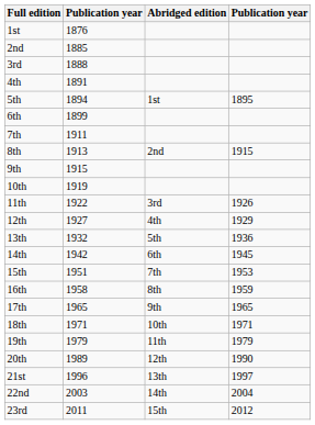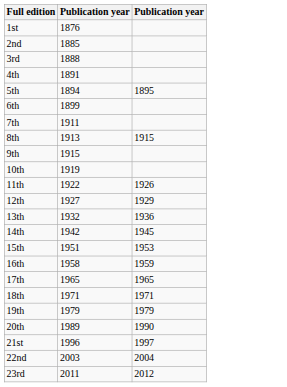 <table class="wikitable">
 <tr>
 <th>Full edition</th>
 <th>Publication year</th>
-<th>Abridged edition</th>
 <th>Publication year</th>
 </tr>
 <tr>
 <td>1st</td>
 <td>1876</td>
 <td></td>
-<td></td>
 </tr>
 <tr>
 <td>2nd</td>
 <td>1885</td>
-<td></td>
 <td></td>
 </tr>
 <tr>
 <td>3rd</td>
 <td>1888</td>
 <td></td>
-<td></td>
 </tr>
 <tr>
 <td>4th</td>
 <td>1891</td>
 <td></td>
-<td></td>
 </tr>
 <tr>
 <td>5th</td>
 <td>1894</td>
-<td>1st</td>
 <td>1895</td>
 </tr>
 <tr>
 <td>6th</td>
 <td>1899</td>
 <td></td>
-<td></td>
 </tr>
 <tr>
 <td>7th</td>
 <td>1911</td>
 <td></td>
-<td></td>
 </tr>
 <tr>
 <td>8th</td>
 <td>1913</td>
-<td>2nd</td>
 <td>1915</td>
 </tr>
 <tr>
 <td>9th</td>
 <td>1915</td>
 <td></td>
-<td></td>
 </tr>
 <tr>
 <td>10th</td>
 <td>1919</td>
 <td></td>
-<td></td>
 </tr>
 <tr>
 <td>11th</td>
 <td>1922</td>
-<td>3rd</td>
 <td>1926</td>
 </tr>
 <tr>
 <td>12th</td>
 <td>1927</td>
-<td>4th</td>
 <td>1929</td>
 </tr>
 <tr>
 <td>13th</td>
 <td>1932</td>
-<td>5th</td>
 <td>1936</td>
 </tr>
 <tr>
 <td>14th</td>
 <td>1942</td>
-<td>6th</td>
 <td>1945</td>
 </tr>
 <tr>
 <td>15th</td>
 <td>1951</td>
-<td>7th</td>
 <td>1953</td>
 </tr>
 <tr>
 <td>16th</td>
 <td>1958</td>
-<td>8th</td>
 <td>1959</td>
 </tr>
 <tr>
 <td>17th</td>
 <td>1965</td>
-<td>9th</td>
 <td>1965</td>
 </tr>
 <tr>
 <td>18th</td>
 <td>1971</td>
-<td>10th</td>
 <td>1971</td>
 </tr>
 <tr>
 <td>19th</td>
 <td>1979</td>
-<td>11th</td>
 <td>1979</td>
 </tr>
 <tr>
 <td>20th</td>
 <td>1989</td>
-<td>12th</td>
 <td>1990</td>
 </tr>
 <tr>
 <td>21st</td>
 <td>1996</td>
-<td>13th</td>
 <td>1997</td>
 </tr>
 <tr>
 <td>22nd</td>
 <td>2003</td>
-<td>14th</td>
 <td>2004</td>
 </tr>
 <tr>
 <td>23rd</td>
 <td>2011</td>
-<td>15th</td>
 <td>2012</td>
 </tr>
 </table>
